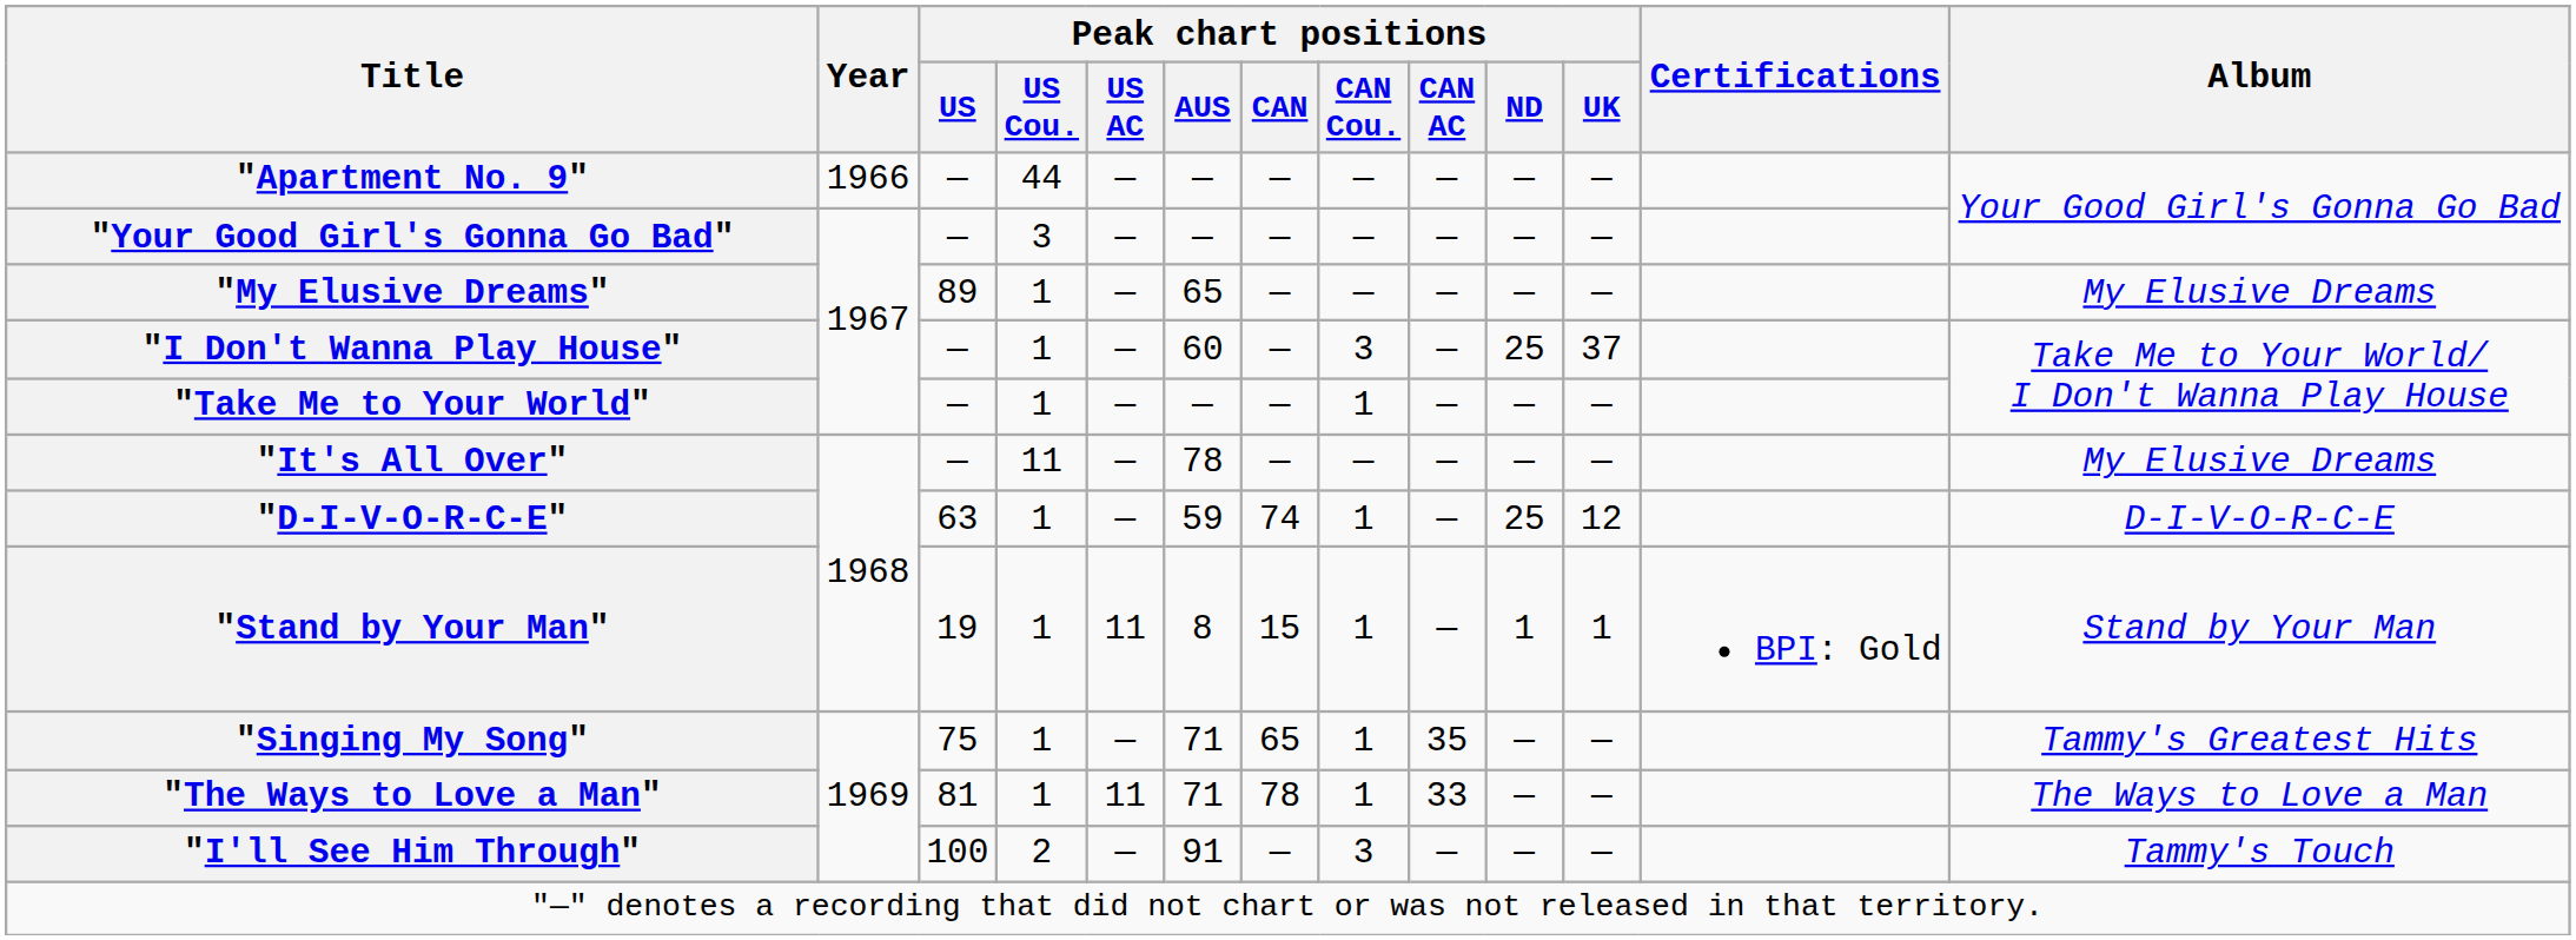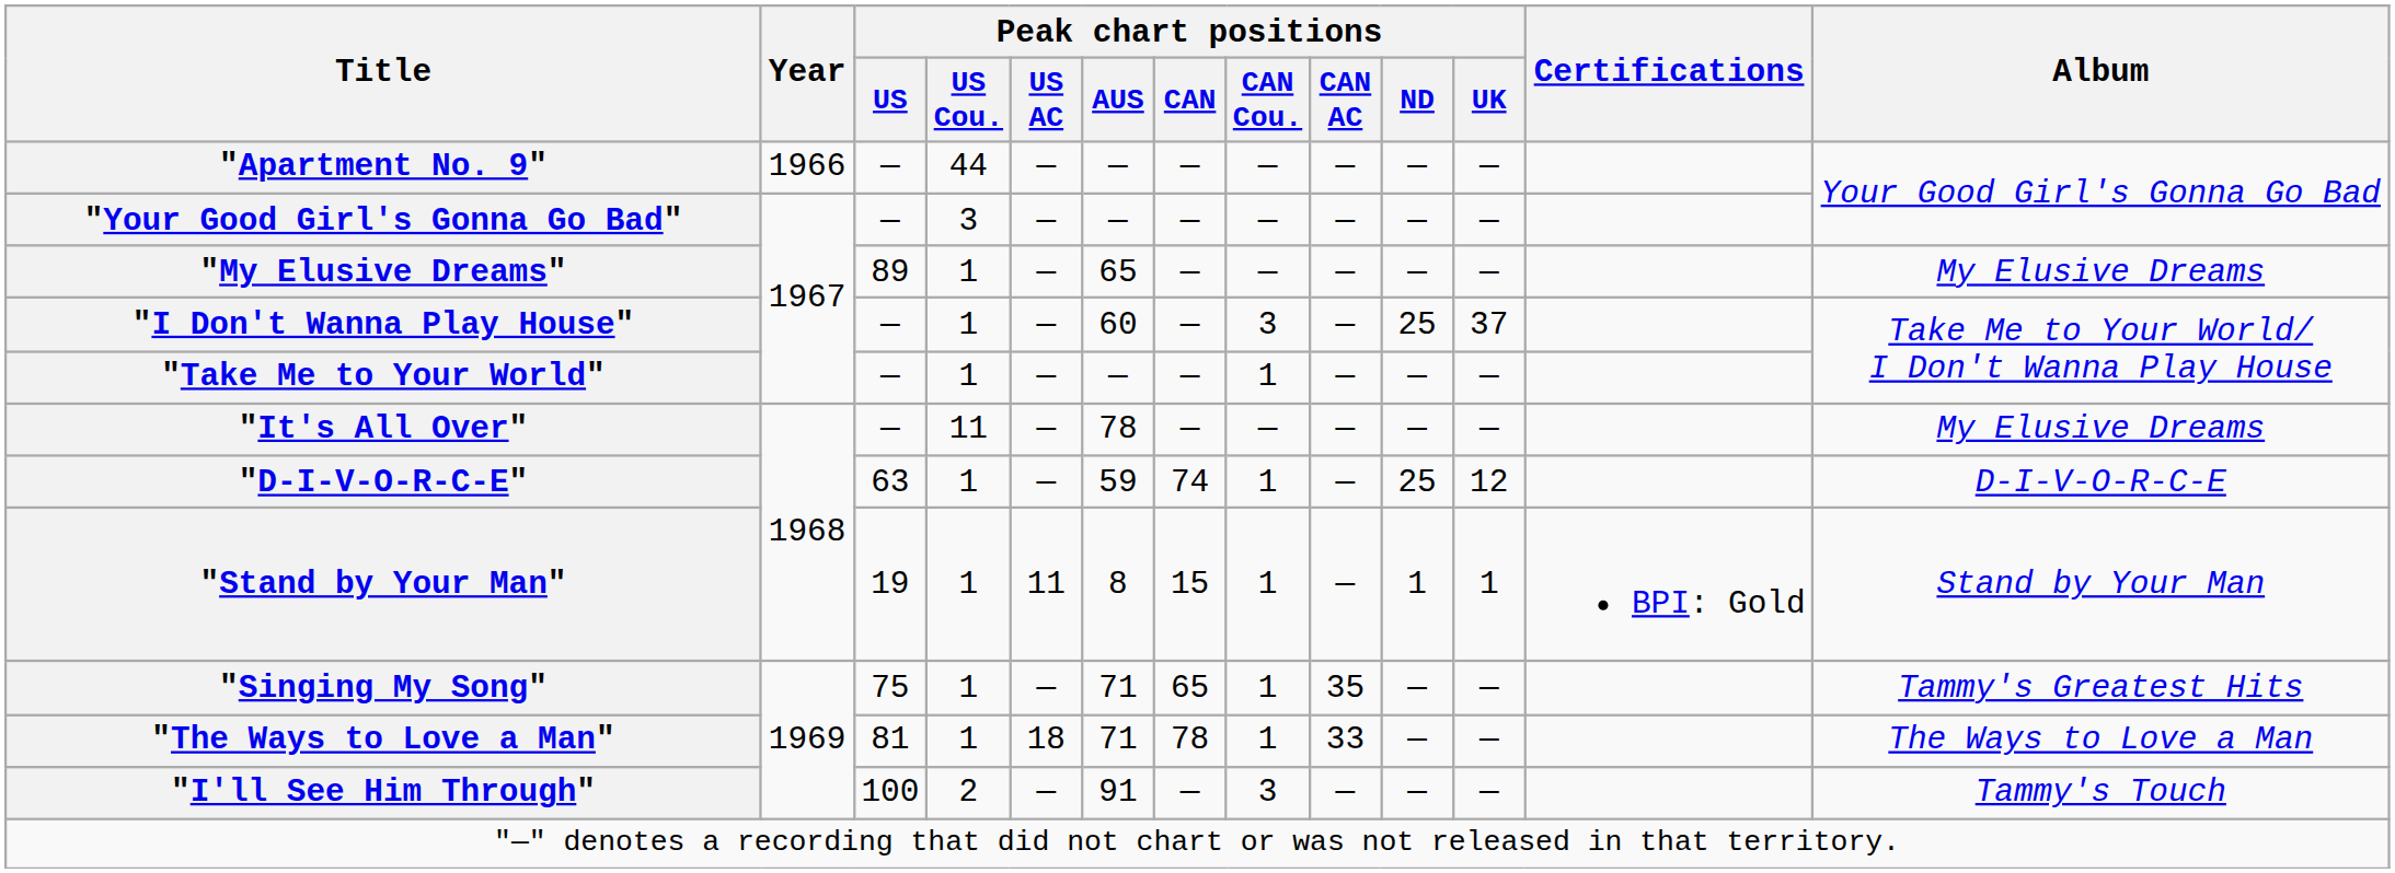 <table class="wikitable plainrowheaders" style="text-align:center;">
 <tr>
 <th scope="col" rowspan="2" style="width:23em;">Title</th>
 <th scope="col" rowspan="2">Year</th>
 <th scope="col" colspan="9">Peak chart positions</th>
 <th scope="col" rowspan="2"><a href='#'>Certifications</a></th>
 <th scope="col" rowspan="2">Album</th>
 </tr>
 <tr>
 <th scope="col" style="width:2em;font-size:90%;"><a href='#'>US</a><br></th>
 <th scope="col" style="width:2em;font-size:90%;"><a href='#'>US<br>Cou.</a><br></th>
 <th scope="col" style="width:2em;font-size:90%;"><a href='#'>US<br>AC</a><br></th>
 <th scope="col" style="width:2em;font-size:90%;"><a href='#'>AUS</a><br></th>
 <th scope="col" style="width:2em;font-size:90%;"><a href='#'>CAN</a><br></th>
 <th scope="col" style="width:2em;font-size:90%;"><a href='#'>CAN<br>Cou.</a><br></th>
 <th scope="col" style="width:2em;font-size:90%;"><a href='#'>CAN<br>AC</a><br></th>
 <th scope="col" style="width:2em;font-size:90%;"><a href='#'>ND</a><br></th>
 <th scope="col" style="width:2em;font-size:90%;"><a href='#'>UK</a><br></th>
 </tr>
 <tr>
 <th scope="row">"<a href='#'>Apartment No. 9</a>"</th>
 <td>1966</td>
 <td>—</td>
 <td>44</td>
 <td>—</td>
 <td>—</td>
 <td>—</td>
 <td>—</td>
 <td>—</td>
 <td>—</td>
 <td>—</td>
 <td></td>
 <td rowspan="2"><em><a href='#'>Your Good Girl's Gonna Go Bad</a></em></td>
 </tr>
 <tr>
 <th scope="row">"<a href='#'>Your Good Girl's Gonna Go Bad</a>"</th>
 <td rowspan="4">1967</td>
 <td>—</td>
 <td>3</td>
 <td>—</td>
 <td>—</td>
 <td>—</td>
 <td>—</td>
 <td>—</td>
 <td>—</td>
 <td>—</td>
 <td></td>
 </tr>
 <tr>
 <th scope="row">"<a href='#'>My Elusive Dreams</a>"<br></th>
 <td>89</td>
 <td>1</td>
 <td>—</td>
 <td>65</td>
 <td>—</td>
 <td>—</td>
 <td>—</td>
 <td>—</td>
 <td>—</td>
 <td></td>
 <td><em><a href='#'>My Elusive Dreams</a></em></td>
 </tr>
 <tr>
 <th scope="row">"<a href='#'>I Don't Wanna Play House</a>"</th>
 <td>—</td>
 <td>1</td>
 <td>—</td>
 <td>60</td>
 <td>—</td>
 <td>3</td>
 <td>—</td>
 <td>25</td>
 <td>37</td>
 <td></td>
 <td rowspan="2"><em><a href='#'>Take Me to Your World/<br>I Don't Wanna Play House</a></em></td>
 </tr>
 <tr>
 <th scope="row">"<a href='#'>Take Me to Your World</a>"</th>
 <td>—</td>
 <td>1</td>
 <td>—</td>
 <td>—</td>
 <td>—</td>
 <td>1</td>
 <td>—</td>
 <td>—</td>
 <td>—</td>
 <td></td>
 </tr>
 <tr>
 <th scope="row">"<a href='#'>It's All Over</a>"<br></th>
 <td rowspan="3">1968</td>
 <td>—</td>
 <td>11</td>
 <td>—</td>
 <td>78</td>
 <td>—</td>
 <td>—</td>
 <td>—</td>
 <td>—</td>
 <td>—</td>
 <td></td>
 <td><em><a href='#'>My Elusive Dreams</a></em></td>
 </tr>
 <tr>
 <th scope="row">"<a href='#'>D-I-V-O-R-C-E</a>"</th>
 <td>63</td>
 <td>1</td>
 <td>—</td>
 <td>59</td>
 <td>74</td>
 <td>1</td>
 <td>—</td>
 <td>25</td>
 <td>12</td>
 <td></td>
 <td><em><a href='#'>D-I-V-O-R-C-E</a></em></td>
 </tr>
 <tr>
 <th scope="row">"<a href='#'>Stand by Your Man</a>"</th>
 <td>19</td>
 <td>1</td>
 <td>11</td>
 <td>8</td>
 <td>15</td>
 <td>1</td>
 <td>—</td>
 <td>1</td>
 <td>1</td>
 <td><br><ul><li><a href='#'>BPI</a>: Gold</li></ul></td>
 <td><em><a href='#'>Stand by Your Man</a></em></td>
 </tr>
 <tr>
 <th scope="row">"<a href='#'>Singing My Song</a>"</th>
 <td rowspan="3">1969</td>
 <td>75</td>
 <td>1</td>
 <td>—</td>
 <td>71</td>
 <td>65</td>
 <td>1</td>
 <td>35</td>
 <td>—</td>
 <td>—</td>
 <td></td>
 <td><em><a href='#'>Tammy's Greatest Hits</a></em></td>
 </tr>
 <tr>
 <th scope="row">"<a href='#'>The Ways to Love a Man</a>"</th>
 <td>81</td>
 <td>1</td>
-<td>11</td>
+<td>18</td>
 <td>71</td>
 <td>78</td>
 <td>1</td>
 <td>33</td>
 <td>—</td>
 <td>—</td>
 <td></td>
 <td><em><a href='#'>The Ways to Love a Man</a></em></td>
 </tr>
 <tr>
 <th scope="row">"<a href='#'>I'll See Him Through</a>"</th>
 <td>100</td>
 <td>2</td>
 <td>—</td>
 <td>91</td>
 <td>—</td>
 <td>3</td>
 <td>—</td>
 <td>—</td>
 <td>—</td>
 <td></td>
 <td><em><a href='#'>Tammy's Touch</a></em></td>
 </tr>
 <tr>
 <td colspan="13" style="font-size:90%">"—" denotes a recording that did not chart or was not released in that territory.</td>
 </tr>
 </table>
